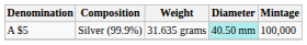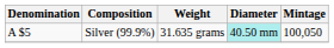 <table class="wikitable sortable">
 <tr>
 <th>Denomination</th>
 <th>Composition</th>
 <th>Weight</th>
 <th>Diameter</th>
 <th>Mintage</th>
 </tr>
 <tr>
 <td>A $5</td>
 <td>Silver (99.9%)</td>
 <td>31.635 grams</td>
 <td style="background: paleturquoise;">40.50 mm</td>
-<td>100,000</td>
+<td>100,050</td>
 </tr>
 <tr>
 </tr>
 </table>
